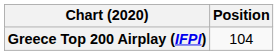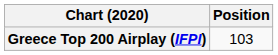 <table class="wikitable plainrowheaders" style="text-align:center">
 <tr>
 <th scope="col">Chart (2020)</th>
 <th scope="col">Position</th>
 </tr>
 <tr>
 <th scope="row">Greece Top 200 Airplay (<em><a href='#'>IFPI</a></em>)</th>
-<td>104</td>
+<td>103</td>
 </tr>
 </table>
